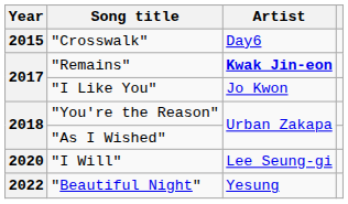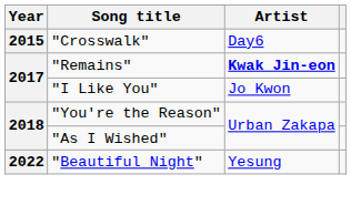 <table class="wikitable plainrowheaders sortable">
 <tr>
 <th scope="col">Year</th>
 <th scope="col">Song title</th>
 <th scope="col">Artist</th>
 <th scope="col" class="unsortable"></th>
 </tr>
 <tr>
 <th scope="row">2015</th>
 <td>"Crosswalk"</td>
 <td><a href='#'>Day6</a></td>
 <td style="text-align:center"></td>
 </tr>
 <tr>
 <th scope="row"  rowspan="2">2017</th>
 <td>"Remains"</td>
 <td><strong><a href='#'>Kwak Jin-eon</a></strong></td>
 <td style="text-align:center"></td>
 </tr>
 <tr>
 <td>"I Like You"</td>
 <td><a href='#'>Jo Kwon</a></td>
 <td style="text-align:center"></td>
 </tr>
 <tr>
 <th scope="row" rowspan="2">2018</th>
 <td>"You're the Reason"</td>
 <td rowspan="2"><a href='#'>Urban Zakapa</a></td>
 <td style="text-align:center"></td>
 </tr>
 <tr>
 <td>"As I Wished"</td>
 <td style="text-align:center"></td>
 </tr>
 <tr>
-<th scope="row">2020</th>
-<td>"I Will"</td>
-<td><a href='#'>Lee Seung-gi</a></td>
-<td style="text-align:center"></td>
-</tr>
-<tr>
 <th scope="row">2022</th>
 <td>"<a href='#'>Beautiful Night</a>"</td>
 <td><a href='#'>Yesung</a></td>
 <td style="text-align:center"></td>
 </tr>
 </table>
